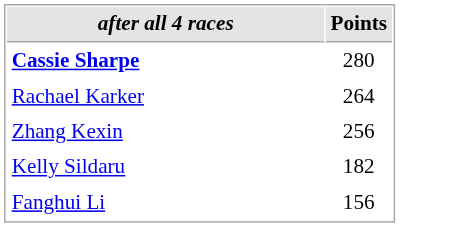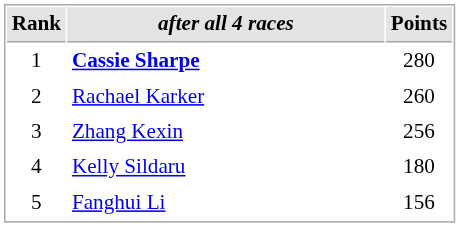 <table cellspacing="1" cellpadding="3" style="border:1px solid #aaa; font-size:86%;">
 <tr style="background:#e4e4e4;">
+<th style="border-bottom:1px solid #aaa; width:10px;">Rank</th>
 <th style="border-bottom:1px solid #aaa; width:200px;"><em>after all 4 races</em></th>
 <th style="border-bottom:1px solid #aaa; width:20px;">Points</th>
 </tr>
 <tr>
+<td align=center>1</td>
 <td><strong> <a href='#'>Cassie Sharpe</a></strong></td>
 <td align=center>280</td>
 </tr>
 <tr>
+<td align=center>2</td>
 <td> <a href='#'>Rachael Karker</a></td>
-<td align=center>264</td>
+<td align=center>260</td>
 </tr>
 <tr>
+<td align=center>3</td>
 <td> <a href='#'>Zhang Kexin</a></td>
 <td align=center>256</td>
 </tr>
 <tr>
+<td align=center>4</td>
 <td> <a href='#'>Kelly Sildaru</a></td>
-<td align=center>182</td>
+<td align=center>180</td>
 </tr>
 <tr>
+<td align=center>5</td>
 <td> <a href='#'>Fanghui Li</a></td>
 <td align=center>156</td>
 </tr>
 </table>
